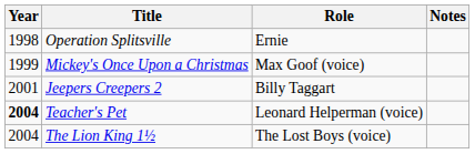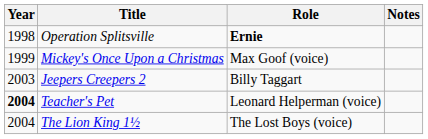 <table class="wikitable">
 <tr>
 <th>Year</th>
 <th>Title</th>
 <th>Role</th>
 <th>Notes</th>
 </tr>
 <tr>
 <td>1998</td>
 <td><em>Operation Splitsville</em></td>
-<td>Ernie</td>
+<td><strong>Ernie</strong></td>
 <td></td>
 </tr>
 <tr>
 <td>1999</td>
 <td><em><a href='#'>Mickey's Once Upon a Christmas</a></em></td>
 <td>Max Goof (voice)</td>
 <td></td>
 </tr>
 <tr>
-<td>2001</td>
+<td>2003</td>
 <td><em><a href='#'>Jeepers Creepers 2</a></em></td>
 <td>Billy Taggart</td>
 <td></td>
 </tr>
 <tr>
 <td><strong>2004</strong></td>
 <td><em><a href='#'>Teacher's Pet</a></em></td>
 <td>Leonard Helperman (voice)</td>
 <td></td>
 </tr>
 <tr>
 <td>2004</td>
 <td><em><a href='#'>The Lion King 1½</a></em></td>
 <td>The Lost Boys (voice)</td>
 <td></td>
 </tr>
 </table>
